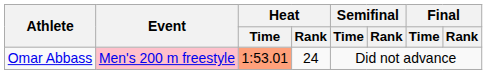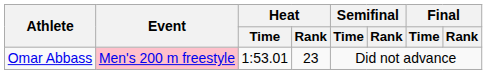 <table class=wikitable style="font-size:90%">
 <tr>
 <th rowspan="2">Athlete</th>
 <th rowspan="2">Event</th>
 <th colspan="2">Heat</th>
 <th colspan="2">Semifinal</th>
 <th colspan="2">Final</th>
 </tr>
 <tr style="font-size:95%">
 <th>Time</th>
 <th>Rank</th>
 <th>Time</th>
 <th>Rank</th>
 <th>Time</th>
 <th>Rank</th>
 </tr>
 <tr align=center>
 <td align=left><a href='#'>Omar Abbass</a></td>
 <td align=left style="background: pink;"><a href='#'>Men's 200 m freestyle</a></td>
-<td style="background: lightsalmon;">1:53.01</td>
-<td>24</td>
+<td>1:53.01</td>
+<td>23</td>
 <td colspan=4>Did not advance</td>
 </tr>
 </table>
